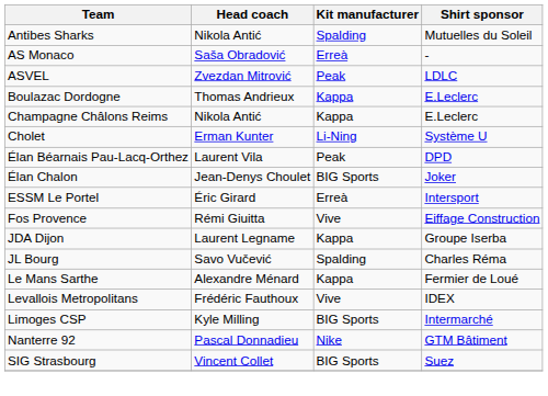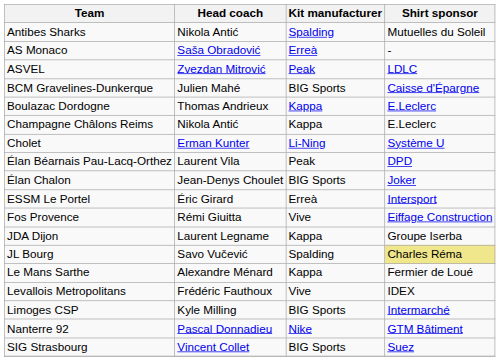 <table class="wikitable sortable">
 <tr>
 <th>Team</th>
 <th>Head coach</th>
 <th>Kit manufacturer</th>
 <th>Shirt sponsor</th>
 </tr>
 <tr>
 <td>Antibes Sharks</td>
 <td> Nikola Antić</td>
 <td><a href='#'>Spalding</a></td>
 <td>Mutuelles du Soleil</td>
 </tr>
 <tr>
 <td>AS Monaco</td>
 <td> <a href='#'>Saša Obradović</a></td>
 <td><a href='#'>Erreà</a></td>
 <td>-</td>
 </tr>
 <tr>
 <td>ASVEL</td>
 <td> <a href='#'>Zvezdan Mitrović</a></td>
 <td><a href='#'>Peak</a></td>
 <td><a href='#'>LDLC</a></td>
+</tr>
+<tr>
+<td>BCM Gravelines-Dunkerque</td>
+<td> Julien Mahé</td>
+<td>BIG Sports</td>
+<td><a href='#'>Caisse d'Épargne</a></td>
 </tr>
 <tr>
 <td>Boulazac Dordogne</td>
 <td> Thomas Andrieux</td>
 <td><a href='#'>Kappa</a></td>
 <td><a href='#'>E.Leclerc</a></td>
 </tr>
 <tr>
 <td>Champagne Châlons Reims</td>
 <td> Nikola Antić</td>
 <td>Kappa</td>
 <td>E.Leclerc</td>
 </tr>
 <tr>
 <td>Cholet</td>
 <td> <a href='#'>Erman Kunter</a></td>
 <td><a href='#'>Li-Ning</a></td>
 <td><a href='#'>Système U</a></td>
 </tr>
 <tr>
 <td>Élan Béarnais Pau-Lacq-Orthez</td>
 <td> Laurent Vila</td>
 <td>Peak</td>
 <td><a href='#'>DPD</a></td>
 </tr>
 <tr>
 <td>Élan Chalon</td>
 <td> Jean-Denys Choulet</td>
 <td>BIG Sports</td>
 <td><a href='#'>Joker</a></td>
 </tr>
 <tr>
 <td>ESSM Le Portel</td>
 <td> Éric Girard</td>
 <td>Erreà</td>
 <td><a href='#'>Intersport</a></td>
 </tr>
 <tr>
 <td>Fos Provence</td>
 <td> Rémi Giuitta</td>
 <td>Vive</td>
 <td><a href='#'>Eiffage Construction</a></td>
 </tr>
 <tr>
 <td>JDA Dijon</td>
 <td> Laurent Legname</td>
 <td>Kappa</td>
 <td>Groupe Iserba</td>
 </tr>
 <tr>
 <td>JL Bourg</td>
 <td> Savo Vučević</td>
 <td>Spalding</td>
-<td>Charles Réma</td>
+<td style="background: khaki;">Charles Réma</td>
 </tr>
 <tr>
 <td>Le Mans Sarthe</td>
 <td> Alexandre Ménard</td>
 <td>Kappa</td>
 <td>Fermier de Loué</td>
 </tr>
 <tr>
 <td>Levallois Metropolitans</td>
 <td> Frédéric Fauthoux</td>
 <td>Vive</td>
 <td>IDEX</td>
 </tr>
 <tr>
 <td>Limoges CSP</td>
 <td> Kyle Milling</td>
 <td>BIG Sports</td>
 <td><a href='#'>Intermarché</a></td>
 </tr>
 <tr>
 <td>Nanterre 92</td>
 <td> <a href='#'>Pascal Donnadieu</a></td>
 <td><a href='#'>Nike</a></td>
 <td><a href='#'>GTM Bâtiment</a></td>
 </tr>
 <tr>
 <td>SIG Strasbourg</td>
 <td> <a href='#'>Vincent Collet</a></td>
 <td>BIG Sports</td>
 <td><a href='#'>Suez</a></td>
 </tr>
 <tr>
 </tr>
 </table>
